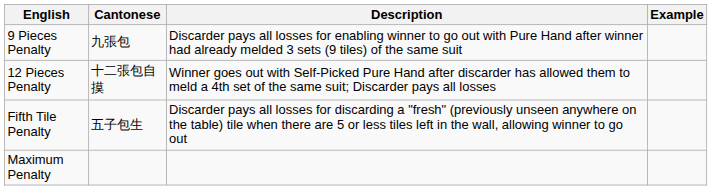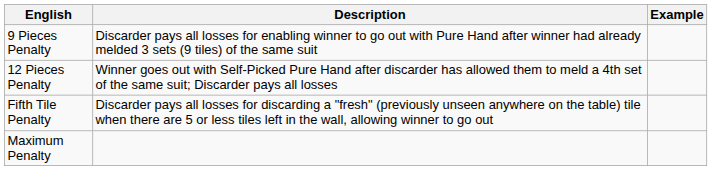 <table class="wikitable">
 <tr>
 <th>English</th>
-<th>Cantonese</th>
 <th>Description</th>
 <th>Example</th>
 </tr>
 <tr>
 <td>9 Pieces Penalty</td>
-<td>九張包</td>
 <td>Discarder pays all losses for enabling winner to go out with Pure Hand after winner had already melded 3 sets (9 tiles) of the same suit</td>
 <td></td>
 </tr>
 <tr>
 <td>12 Pieces Penalty</td>
-<td>十二張包自摸</td>
 <td>Winner goes out with Self-Picked Pure Hand after discarder has allowed them to meld a 4th set of the same suit; Discarder pays all losses</td>
 <td></td>
 </tr>
 <tr>
 <td>Fifth Tile Penalty</td>
-<td>五子包生</td>
 <td>Discarder pays all losses for discarding a "fresh" (previously unseen anywhere on the table) tile when there are 5 or less tiles left in the wall, allowing winner to go out</td>
 <td></td>
 </tr>
 <tr>
 <td>Maximum Penalty</td>
 <td></td>
 <td></td>
-<td></td>
 </tr>
 </table>
